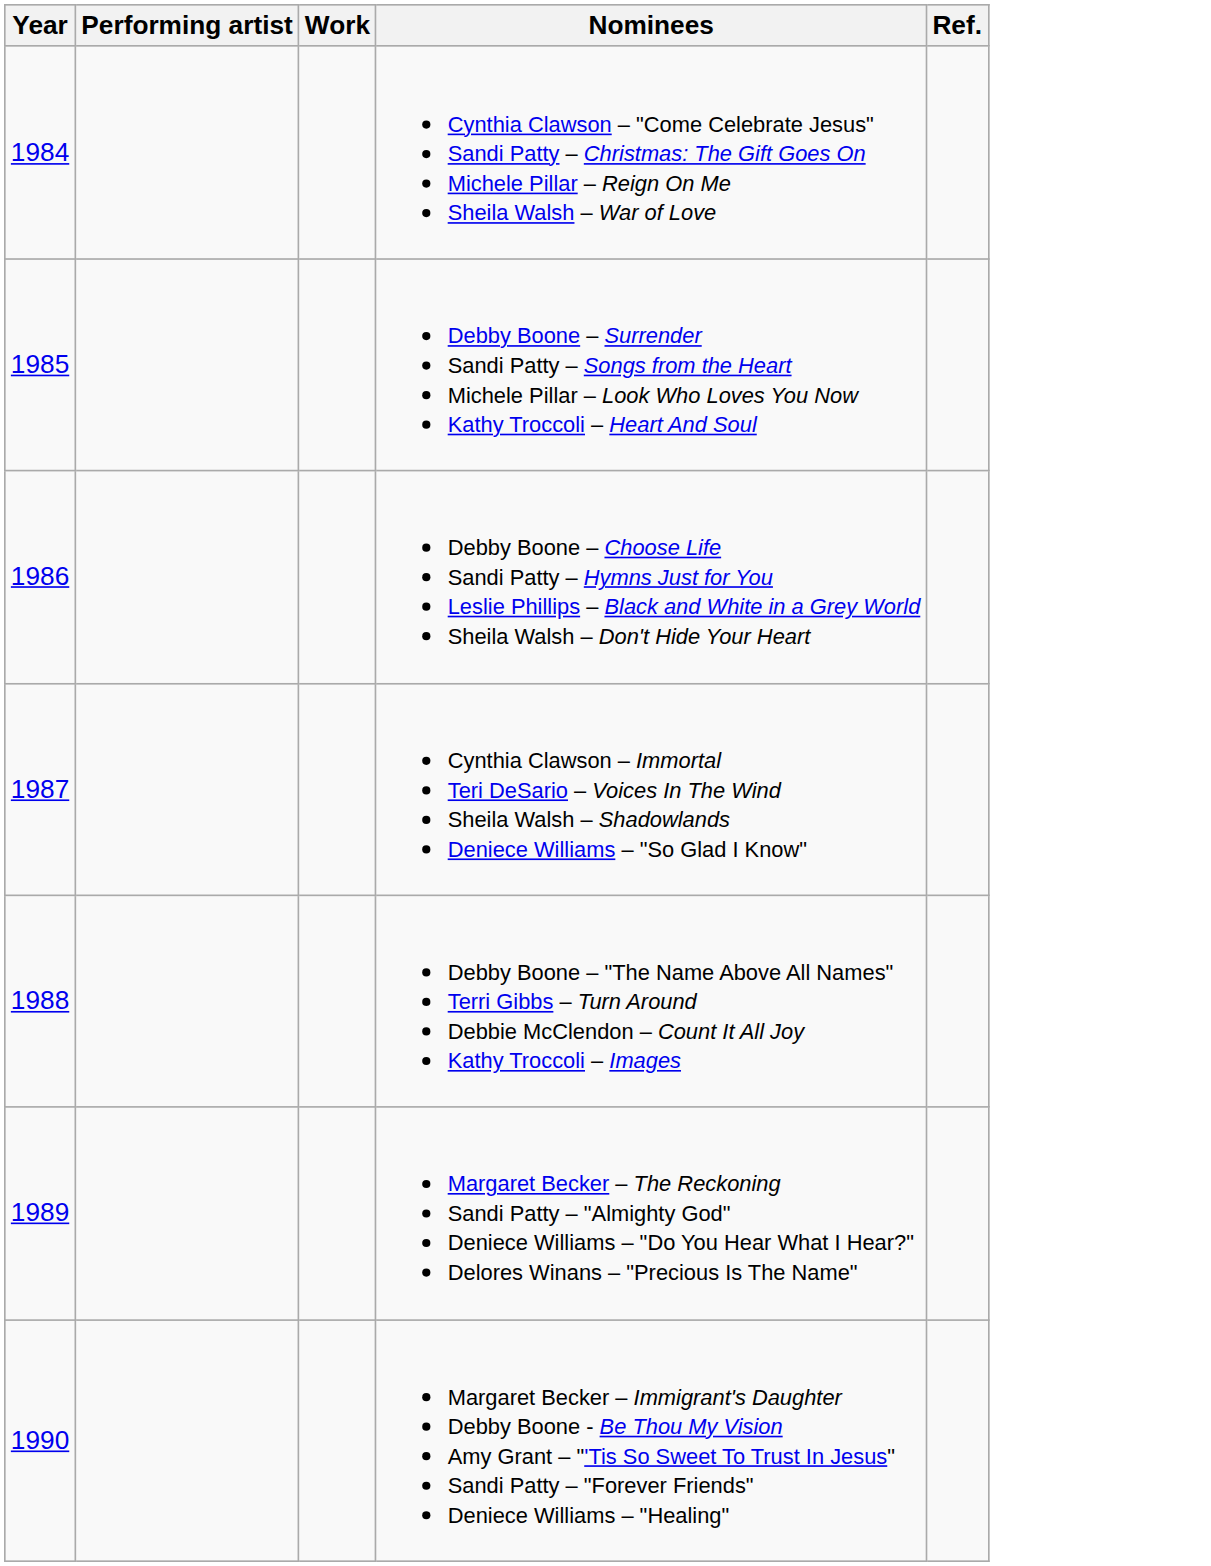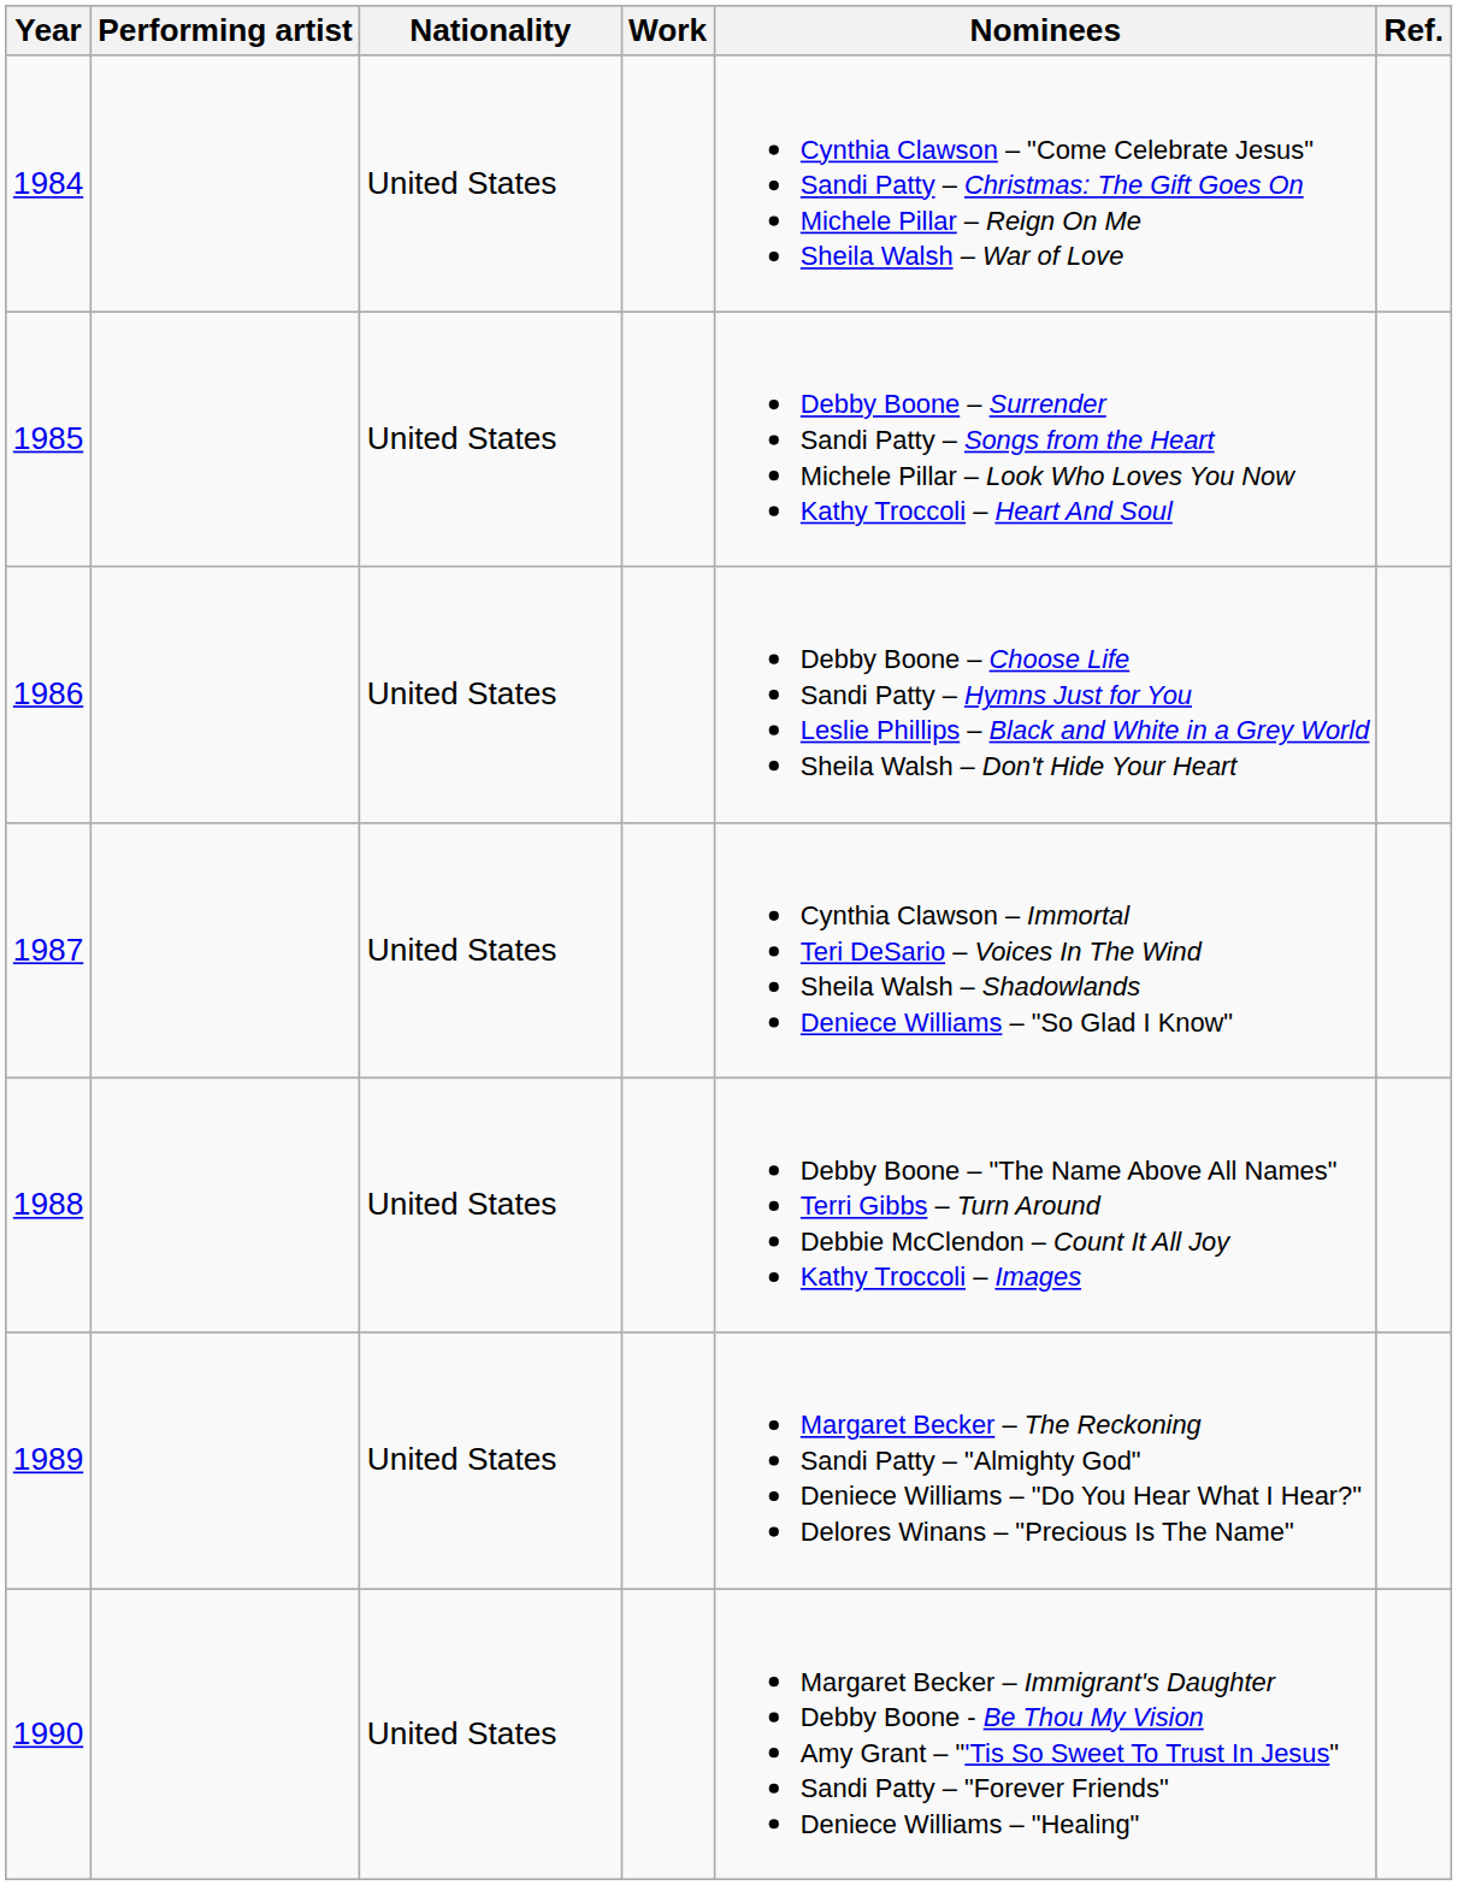 <table class="wikitable sortable">
 <tr>
 <th bgcolor="#efefef">Year</th>
 <th bgcolor="#efefef">Performing artist</th>
+<th bgcolor="#efefef" width=125px>Nationality</th>
 <th bgcolor="#efefef">Work</th>
 <th bgcolor="#efefef" class=unsortable>Nominees</th>
 <th bgcolor="#efefef" class=unsortable>Ref.</th>
 </tr>
 <tr>
 <td align="center"><a href='#'>1984</a></td>
 <td></td>
+<td>United States</td>
 <td></td>
 <td><br><ul><li><small><a href='#'>Cynthia Clawson</a> – "Come Celebrate Jesus"</small></li><li><small><a href='#'>Sandi Patty</a> – <em><a href='#'>Christmas: The Gift Goes On</a></em></small></li><li><small><a href='#'>Michele Pillar</a> – <em>Reign On Me</em></small></li><li><small><a href='#'>Sheila Walsh</a> – <em>War of Love</em></small></li></ul></td>
 <td align="center"></td>
 </tr>
 <tr>
 <td align="center"><a href='#'>1985</a></td>
 <td></td>
+<td>United States</td>
 <td></td>
 <td><br><ul><li><small><a href='#'>Debby Boone</a> – <em><a href='#'>Surrender</a></em></small></li><li><small>Sandi Patty – <em><a href='#'>Songs from the Heart</a></em></small></li><li><small>Michele Pillar – <em>Look Who Loves You Now</em></small></li><li><small><a href='#'>Kathy Troccoli</a> – <em><a href='#'>Heart And Soul</a></em></small></li></ul></td>
 <td align="center"></td>
 </tr>
 <tr>
 <td align="center"><a href='#'>1986</a></td>
 <td></td>
+<td>United States</td>
 <td></td>
 <td><br><ul><li><small>Debby Boone – <em><a href='#'>Choose Life</a></em></small></li><li><small>Sandi Patty – <em><a href='#'>Hymns Just for You</a></em></small></li><li><small><a href='#'>Leslie Phillips</a> – <em><a href='#'>Black and White in a Grey World</a></em></small></li><li><small>Sheila Walsh – <em>Don't Hide Your Heart</em></small></li></ul></td>
 <td align="center"></td>
 </tr>
 <tr>
 <td align="center"><a href='#'>1987</a></td>
 <td></td>
+<td>United States</td>
 <td></td>
 <td><br><ul><li><small>Cynthia Clawson – <em>Immortal</em></small></li><li><small><a href='#'>Teri DeSario</a> – <em>Voices In The Wind</em></small></li><li><small>Sheila Walsh – <em>Shadowlands</em></small></li><li><small><a href='#'>Deniece Williams</a> – "So Glad I Know"</small></li></ul></td>
 <td align="center"></td>
 </tr>
 <tr>
 <td align="center"><a href='#'>1988</a></td>
 <td></td>
+<td>United States</td>
 <td></td>
 <td><br><ul><li><small>Debby Boone – "The Name Above All Names"</small></li><li><small><a href='#'>Terri Gibbs</a> – <em>Turn Around</em></small></li><li><small>Debbie McClendon – <em>Count It All Joy</em></small></li><li><small><a href='#'>Kathy Troccoli</a> – <em><a href='#'>Images</a></em></small></li></ul></td>
 <td align="center"></td>
 </tr>
 <tr>
 <td align="center"><a href='#'>1989</a></td>
 <td></td>
+<td>United States</td>
 <td></td>
 <td><br><ul><li><small><a href='#'>Margaret Becker</a> – <em>The Reckoning</em></small></li><li><small>Sandi Patty – "Almighty God"</small></li><li><small>Deniece Williams – "Do You Hear What I Hear?"</small></li><li><small>Delores Winans – "Precious Is The Name"</small></li></ul></td>
 <td align="center"></td>
 </tr>
 <tr>
 <td align="center"><a href='#'>1990</a></td>
 <td></td>
+<td>United States</td>
 <td></td>
 <td><br><ul><li><small>Margaret Becker – <em>Immigrant's Daughter</em></small></li><li><small>Debby Boone - <em><a href='#'>Be Thou My Vision</a></em></small></li><li><small>Amy Grant – "<a href='#'>'Tis So Sweet To Trust In Jesus</a>"</small></li><li><small>Sandi Patty – "Forever Friends"</small></li><li><small>Deniece Williams – "Healing"</small></li></ul></td>
 <td align="center"></td>
 </tr>
 </table>
